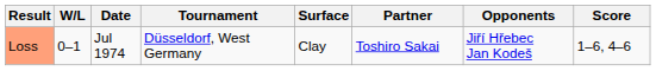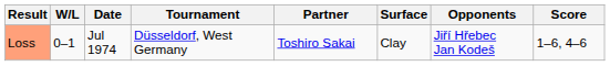 <table class="sortable wikitable">
 <tr>
 <th style="width:40px">Result</th>
 <th style="width:35px" class="unsortable">W/L</th>
 <th style="width:50px">Date</th>
 <th style="width:170px">Tournament</th>
+<th style="width:120px">Partner</th>
 <th style="width:50px">Surface</th>
-<th style="width:120px">Partner</th>
 <th style="width:120px">Opponents</th>
 <th style="width:80px" class="unsortable">Score</th>
 </tr>
 <tr>
 <td style="background:#ffa07a;">Loss</td>
 <td>0–1</td>
 <td>Jul 1974</td>
 <td><a href='#'>Düsseldorf</a>, West Germany</td>
+<td> <a href='#'>Toshiro Sakai</a></td>
 <td>Clay</td>
-<td> <a href='#'>Toshiro Sakai</a></td>
 <td> <a href='#'>Jiří Hřebec</a><br> <a href='#'>Jan Kodeš</a></td>
 <td>1–6, 4–6</td>
 </tr>
 </table>
